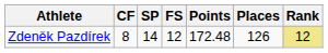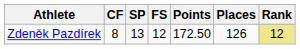 <table class="wikitable" border="1" style="font-size:90%">
 <tr>
 <th>Athlete</th>
 <th>CF</th>
 <th>SP</th>
 <th>FS</th>
 <th>Points</th>
 <th>Places</th>
 <th>Rank</th>
 </tr>
 <tr align=center>
 <td align=left><a href='#'>Zdeněk Pazdírek</a></td>
 <td>8</td>
-<td>14</td>
+<td>13</td>
 <td>12</td>
-<td>172.48</td>
+<td>172.50</td>
 <td>126</td>
 <td style="background: khaki;">12</td>
 </tr>
 </table>
